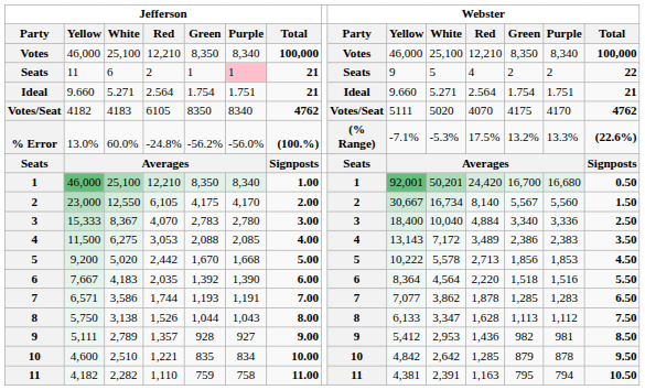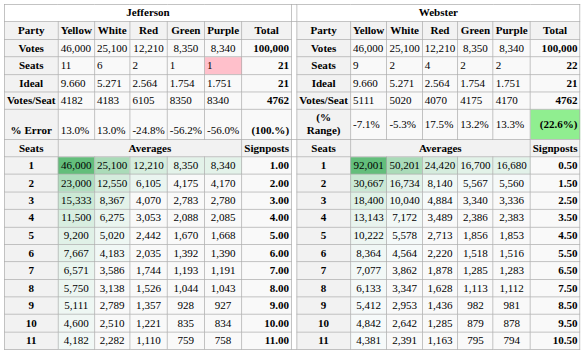 <table class="wikitable mw-collapsible" style="text-align:center; color:#000000;">
 <tr>
 <th colspan="7" style="vertical-align:bottom; background-color:#ffffff;">Jefferson</th>
 <th style="background-color:#ffffff; font-weight:normal; text-align:left;"></th>
 <th colspan="7" style="background-color:#FFF;">Webster</th>
 </tr>
 <tr style="font-weight:bold;">
 <th style="vertical-align:bottom;">Party</th>
 <th style="vertical-align:bottom;">Yellow</th>
 <th style="vertical-align:bottom;">White</th>
 <th style="vertical-align:bottom;">Red</th>
 <th style="vertical-align:bottom;">Green</th>
 <th style="vertical-align:bottom;">Purple</th>
 <th style="vertical-align:bottom;">Total</th>
 <td rowspan="6" style="background-color:#ffffff; font-weight:normal; text-align:left;"></td>
 <th>Party</th>
 <th>Yellow</th>
 <th>White</th>
 <th>Red</th>
 <th>Green</th>
 <th>Purple</th>
 <th>Total</th>
 </tr>
 <tr>
 <th style="vertical-align:bottom; font-weight:bold;">Votes</th>
 <td style="vertical-align:bottom; text-align:left;">46,000</td>
 <td style="vertical-align:bottom;">25,100</td>
 <td style="vertical-align:bottom;">12,210</td>
 <td style="vertical-align:bottom;">8,350</td>
 <td style="vertical-align:bottom;">8,340</td>
 <td style="text-align:right; vertical-align:bottom; font-weight:bold;">100,000</td>
 <th style="font-weight:bold;">Votes</th>
 <td style="text-align:left;">46,000</td>
 <td>25,100</td>
 <td>12,210</td>
 <td>8,350</td>
 <td>8,340</td>
 <td style="text-align:right; font-weight:bold;">100,000</td>
 </tr>
 <tr style="text-align:left;">
 <th style="text-align:center; vertical-align:bottom; font-weight:bold;">Seats</th>
 <td style="vertical-align:bottom;">11</td>
 <td style="vertical-align:bottom;">6</td>
 <td style="vertical-align:bottom;">2</td>
 <td style="vertical-align:bottom;">1</td>
 <td style="background: pink; vertical-align:bottom;">1</td>
 <td style="text-align:right; vertical-align:bottom; font-weight:bold;">21</td>
 <th style="text-align:center; font-weight:bold;">Seats</th>
 <td>9</td>
-<td>5</td>
+<td>2</td>
 <td>4</td>
 <td>2</td>
 <td>2</td>
 <td style="text-align:right; font-weight:bold;">22</td>
 </tr>
 <tr style="text-align:left;">
 <th style="text-align:center; vertical-align:bottom; font-weight:bold;">Ideal</th>
 <td style="vertical-align:bottom;">9.660</td>
 <td style="vertical-align:bottom;">5.271</td>
 <td style="vertical-align:bottom;">2.564</td>
 <td style="vertical-align:bottom;">1.754</td>
 <td style="vertical-align:bottom;">1.751</td>
 <td style="text-align:right; vertical-align:bottom; font-weight:bold;">21</td>
 <th style="text-align:center; font-weight:bold;">Ideal</th>
 <td>9.660</td>
 <td>5.271</td>
 <td>2.564</td>
 <td>1.754</td>
 <td>1.751</td>
 <td style="text-align:right; font-weight:bold;">21</td>
 </tr>
 <tr style="text-align:left;">
 <th style="text-align:center; vertical-align:bottom; font-weight:bold;">Votes/Seat</th>
 <td style="vertical-align:bottom;">4182</td>
 <td style="vertical-align:bottom;">4183</td>
 <td style="vertical-align:bottom;">6105</td>
 <td style="vertical-align:bottom;">8350</td>
 <td style="vertical-align:bottom;">8340</td>
 <td style="text-align:right; vertical-align:bottom; font-weight:bold;">4762</td>
 <th style="text-align:center; font-weight:bold;">Votes/Seat</th>
 <td>5111</td>
 <td>5020</td>
 <td>4070</td>
 <td>4175</td>
 <td>4170</td>
 <td style="text-align:right; font-weight:bold;">4762</td>
 </tr>
 <tr style="text-align:left;">
 <th style="text-align:center; vertical-align:bottom; font-weight:bold;">% Error</th>
 <td style="vertical-align:bottom;">13.0%</td>
-<td style="vertical-align:bottom;">60.0%</td>
+<td style="vertical-align:bottom;">13.0%</td>
 <td style="vertical-align:bottom;">-24.8%</td>
 <td style="vertical-align:bottom;">-56.2%</td>
 <td style="vertical-align:bottom;">-56.0%</td>
 <td style="text-align:right; vertical-align:bottom; font-weight:bold;">(100.%)</td>
 <th style="text-align:center; font-weight:bold;">(% Range)</th>
 <td>-7.1%</td>
 <td>-5.3%</td>
 <td>17.5%</td>
 <td>13.2%</td>
 <td>13.3%</td>
-<td style="text-align:right; font-weight:bold;">(22.6%)</td>
+<td style="background: lightgreen; text-align:right; font-weight:bold;">(22.6%)</td>
 </tr>
 <tr style="font-weight:bold;">
 <th style="vertical-align:bottom;">Seats</th>
 <th colspan="5">Averages</th>
 <th style="vertical-align:bottom;">Signposts</th>
 <td style="background-color:#ffffff; font-weight:normal; text-align:left;"></td>
 <th>Seats</th>
 <th colspan="5">Averages</th>
 <th>Signposts</th>
 </tr>
 <tr>
 <th style="vertical-align:bottom; font-weight:bold;">1</th>
 <td style="vertical-align:bottom; background-color:#63BE7B;">46,000</td>
 <td style="vertical-align:bottom; background-color:#AADBB8;">25,100</td>
 <td style="vertical-align:bottom; background-color:#D6EDDE;">12,210</td>
 <td style="vertical-align:bottom; background-color:#E3F2E9;">8,350</td>
 <td style="vertical-align:bottom; background-color:#E3F2E9;">8,340</td>
 <td style="text-align:right; vertical-align:bottom; font-weight:bold;">1.00</td>
 <td rowspan="11" style="background-color:#ffffff; text-align:left;"></td>
 <th style="font-weight:bold;">1</th>
 <td style="background-color:#63BE7B;">92,001</td>
 <td style="background-color:#AADBB8;">50,201</td>
 <td style="background-color:#D5ECDD;">24,420</td>
 <td style="background-color:#E2F2E8;">16,700</td>
 <td style="background-color:#E2F2E9;">16,680</td>
 <td style="text-align:right; font-weight:bold;">0.50</td>
 </tr>
 <tr>
 <th style="vertical-align:bottom; font-weight:bold;">2</th>
 <td style="vertical-align:bottom; background-color:#B1DEBF;">23,000</td>
 <td style="vertical-align:bottom; background-color:#D5ECDD;">12,550</td>
 <td style="vertical-align:bottom; background-color:#EAF5F0;">6,105</td>
 <td style="vertical-align:bottom;">4,175</td>
 <td style="vertical-align:bottom;">4,170</td>
 <td style="text-align:right; vertical-align:bottom; font-weight:bold;">2.00</td>
 <th style="font-weight:bold;">2</th>
 <td style="background-color:#CAE8D4;">30,667</td>
 <td style="background-color:#E2F2E8;">16,734</td>
 <td style="background-color:#F0F8F5;">8,140</td>
 <td style="background-color:#F4F9F9;">5,567</td>
 <td style="background-color:#F5F9F9;">5,560</td>
 <td style="text-align:right; font-weight:bold;">1.50</td>
 </tr>
 <tr>
 <th style="vertical-align:bottom; font-weight:bold;">3</th>
 <td style="vertical-align:bottom; background-color:#CBE9D5;">15,333</td>
 <td style="vertical-align:bottom; background-color:#E3F2E9;">8,367</td>
 <td style="vertical-align:bottom;">4,070</td>
 <td style="vertical-align:bottom;">2,783</td>
 <td style="vertical-align:bottom;">2,780</td>
 <td style="text-align:right; vertical-align:bottom; font-weight:bold;">3.00</td>
 <th style="font-weight:bold;">3</th>
 <td style="background-color:#DFF1E6;">18,400</td>
 <td style="background-color:#EDF6F2;">10,040</td>
 <td style="background-color:#F6FAFA;">4,884</td>
 <td>3,340</td>
 <td>3,336</td>
 <td style="text-align:right; font-weight:bold;">2.50</td>
 </tr>
 <tr>
 <th style="vertical-align:bottom; font-weight:bold;">4</th>
 <td style="vertical-align:bottom; background-color:#D8EEE0;">11,500</td>
 <td style="vertical-align:bottom; background-color:#EAF5EF;">6,275</td>
 <td style="vertical-align:bottom;">3,053</td>
 <td style="vertical-align:bottom;">2,088</td>
 <td style="vertical-align:bottom;">2,085</td>
 <td style="text-align:right; vertical-align:bottom; font-weight:bold;">4.00</td>
 <th style="font-weight:bold;">4</th>
 <td style="background-color:#E8F4EE;">13,143</td>
 <td style="background-color:#F2F8F6;">7,172</td>
 <td>3,489</td>
 <td>2,386</td>
 <td>2,383</td>
 <td style="text-align:right; font-weight:bold;">3.50</td>
 </tr>
 <tr>
 <th style="vertical-align:bottom; font-weight:bold;">5</th>
 <td style="vertical-align:bottom; background-color:#E0F1E7;">9,200</td>
 <td style="vertical-align:bottom; background-color:#EEF7F3;">5,020</td>
 <td style="vertical-align:bottom;">2,442</td>
 <td style="vertical-align:bottom;">1,670</td>
 <td style="vertical-align:bottom;">1,668</td>
 <td style="text-align:right; vertical-align:bottom; font-weight:bold;">5.00</td>
 <th style="font-weight:bold;">5</th>
 <td style="background-color:#EDF6F2;">10,222</td>
 <td style="background-color:#F4F9F9;">5,578</td>
 <td>2,713</td>
 <td>1,856</td>
 <td>1,853</td>
 <td style="text-align:right; font-weight:bold;">4.50</td>
 </tr>
 <tr>
 <th style="vertical-align:bottom; font-weight:bold;">6</th>
 <td style="vertical-align:bottom; background-color:#E5F3EB;">7,667</td>
 <td style="vertical-align:bottom; background-color:#F1F8F6;">4,183</td>
 <td style="vertical-align:bottom;">2,035</td>
 <td style="vertical-align:bottom;">1,392</td>
 <td style="vertical-align:bottom;">1,390</td>
 <td style="text-align:right; vertical-align:bottom; font-weight:bold;">6.00</td>
 <th style="font-weight:bold;">6</th>
 <td style="background-color:#F0F7F5;">8,364</td>
 <td style="background-color:#F6FAFA;">4,564</td>
 <td>2,220</td>
 <td>1,518</td>
 <td>1,516</td>
 <td style="text-align:right; font-weight:bold;">5.50</td>
 </tr>
 <tr>
 <th style="vertical-align:bottom; font-weight:bold;">7</th>
 <td style="vertical-align:bottom; background-color:#E9F5EF;">6,571</td>
 <td style="vertical-align:bottom;">3,586</td>
 <td style="vertical-align:bottom;">1,744</td>
 <td style="vertical-align:bottom;">1,193</td>
 <td style="vertical-align:bottom;">1,191</td>
 <td style="text-align:right; vertical-align:bottom; font-weight:bold;">7.00</td>
 <th style="font-weight:bold;">7</th>
 <td style="background-color:#F2F8F6;">7,077</td>
 <td>3,862</td>
 <td>1,878</td>
 <td>1,285</td>
 <td>1,283</td>
 <td style="text-align:right; font-weight:bold;">6.50</td>
 </tr>
 <tr>
 <th style="vertical-align:bottom; font-weight:bold;">8</th>
 <td style="vertical-align:bottom; background-color:#ECF6F1;">5,750</td>
 <td style="vertical-align:bottom;">3,138</td>
 <td style="vertical-align:bottom;">1,526</td>
 <td style="vertical-align:bottom;">1,044</td>
 <td style="vertical-align:bottom;">1,043</td>
 <td style="text-align:right; vertical-align:bottom; font-weight:bold;">8.00</td>
 <th style="font-weight:bold;">8</th>
 <td style="background-color:#F4F9F8;">6,133</td>
 <td>3,347</td>
 <td>1,628</td>
 <td>1,113</td>
 <td>1,112</td>
 <td style="text-align:right; font-weight:bold;">7.50</td>
 </tr>
 <tr>
 <th style="vertical-align:bottom; font-weight:bold;">9</th>
 <td style="vertical-align:bottom; background-color:#EEF7F3;">5,111</td>
 <td style="vertical-align:bottom;">2,789</td>
 <td style="vertical-align:bottom;">1,357</td>
 <td style="vertical-align:bottom;">928</td>
 <td style="vertical-align:bottom;">927</td>
 <td style="text-align:right; vertical-align:bottom; font-weight:bold;">9.00</td>
 <th style="font-weight:bold;">9</th>
 <td style="background-color:#F5F9F9;">5,412</td>
 <td>2,953</td>
 <td>1,436</td>
 <td>982</td>
 <td>981</td>
 <td style="text-align:right; font-weight:bold;">8.50</td>
 </tr>
 <tr>
 <th style="vertical-align:bottom; font-weight:bold;">10</th>
 <td style="vertical-align:bottom; background-color:#F0F7F4;">4,600</td>
 <td style="vertical-align:bottom;">2,510</td>
 <td style="vertical-align:bottom;">1,221</td>
 <td style="vertical-align:bottom;">835</td>
 <td style="vertical-align:bottom;">834</td>
 <td style="text-align:right; vertical-align:bottom; font-weight:bold;">10.00</td>
 <th style="font-weight:bold;">10</th>
 <td style="background-color:#F6FAFA;">4,842</td>
 <td>2,642</td>
 <td>1,285</td>
 <td>879</td>
 <td>878</td>
 <td style="text-align:right; font-weight:bold;">9.50</td>
 </tr>
 <tr>
 <th style="vertical-align:bottom; font-weight:bold;">11</th>
 <td style="vertical-align:bottom; background-color:#F1F8F6;">4,182</td>
 <td style="vertical-align:bottom;">2,282</td>
 <td style="vertical-align:bottom;">1,110</td>
 <td style="vertical-align:bottom;">759</td>
 <td style="vertical-align:bottom;">758</td>
 <td style="text-align:right; vertical-align:bottom; font-weight:bold;">11.00</td>
 <th style="font-weight:bold;">11</th>
 <td style="background-color:#F6FAFA;">4,381</td>
 <td>2,391</td>
 <td>1,163</td>
 <td>795</td>
 <td>794</td>
 <td style="text-align:right; font-weight:bold;">10.50</td>
 </tr>
 </table>
